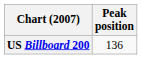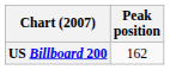 <table class="wikitable plainrowheaders" style="text-align:center">
 <tr>
 <th scope="col">Chart (2007)</th>
 <th scope="col">Peak<br>position</th>
 </tr>
 <tr>
 <th scope="row">US <a href='#'><em>Billboard</em> 200</a></th>
-<td>136</td>
+<td>162</td>
 </tr>
 </table>
